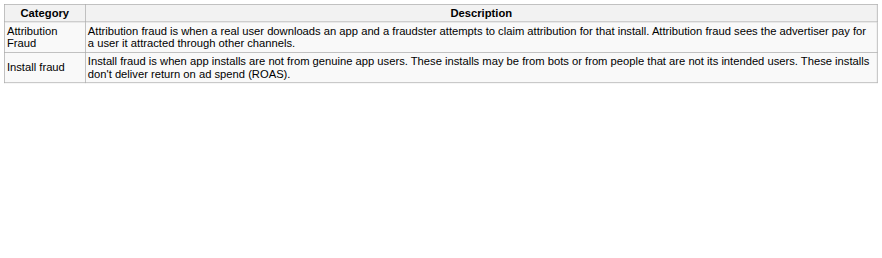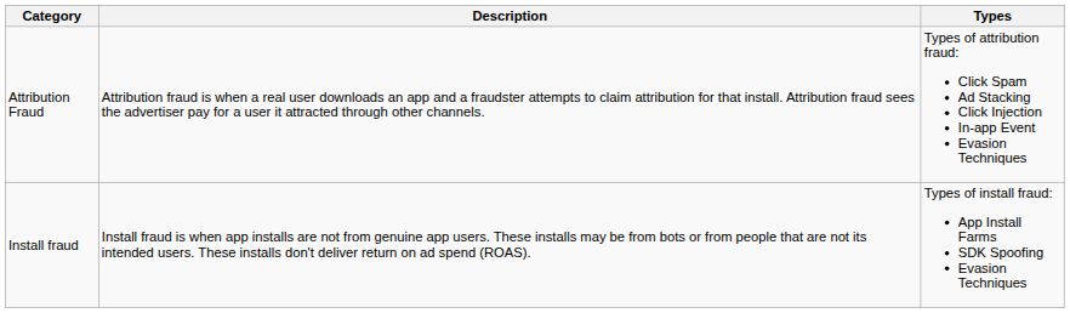 <table class="wikitable">
 <tr>
 <th>Category</th>
 <th>Description</th>
+<th>Types</th>
 </tr>
 <tr>
 <td>Attribution Fraud</td>
 <td>Attribution fraud is when a real user downloads an app and a fraudster attempts to claim attribution for that install. Attribution fraud sees the advertiser pay for a user it attracted through other channels.</td>
+<td>Types of attribution fraud:<br><ul><li>Click Spam</li><li>Ad Stacking</li><li>Click Injection</li><li>In-app Event</li><li>Evasion Techniques</li></ul></td>
 </tr>
 <tr>
 <td>Install fraud</td>
 <td>Install fraud is when app installs are not from genuine app users. These installs may be from bots or from people that are not its intended users. These installs don't deliver return on ad spend (ROAS).</td>
+<td>Types of install fraud:<br><ul><li>App Install Farms</li><li>SDK Spoofing</li><li>Evasion Techniques</li></ul></td>
 </tr>
 </table>
